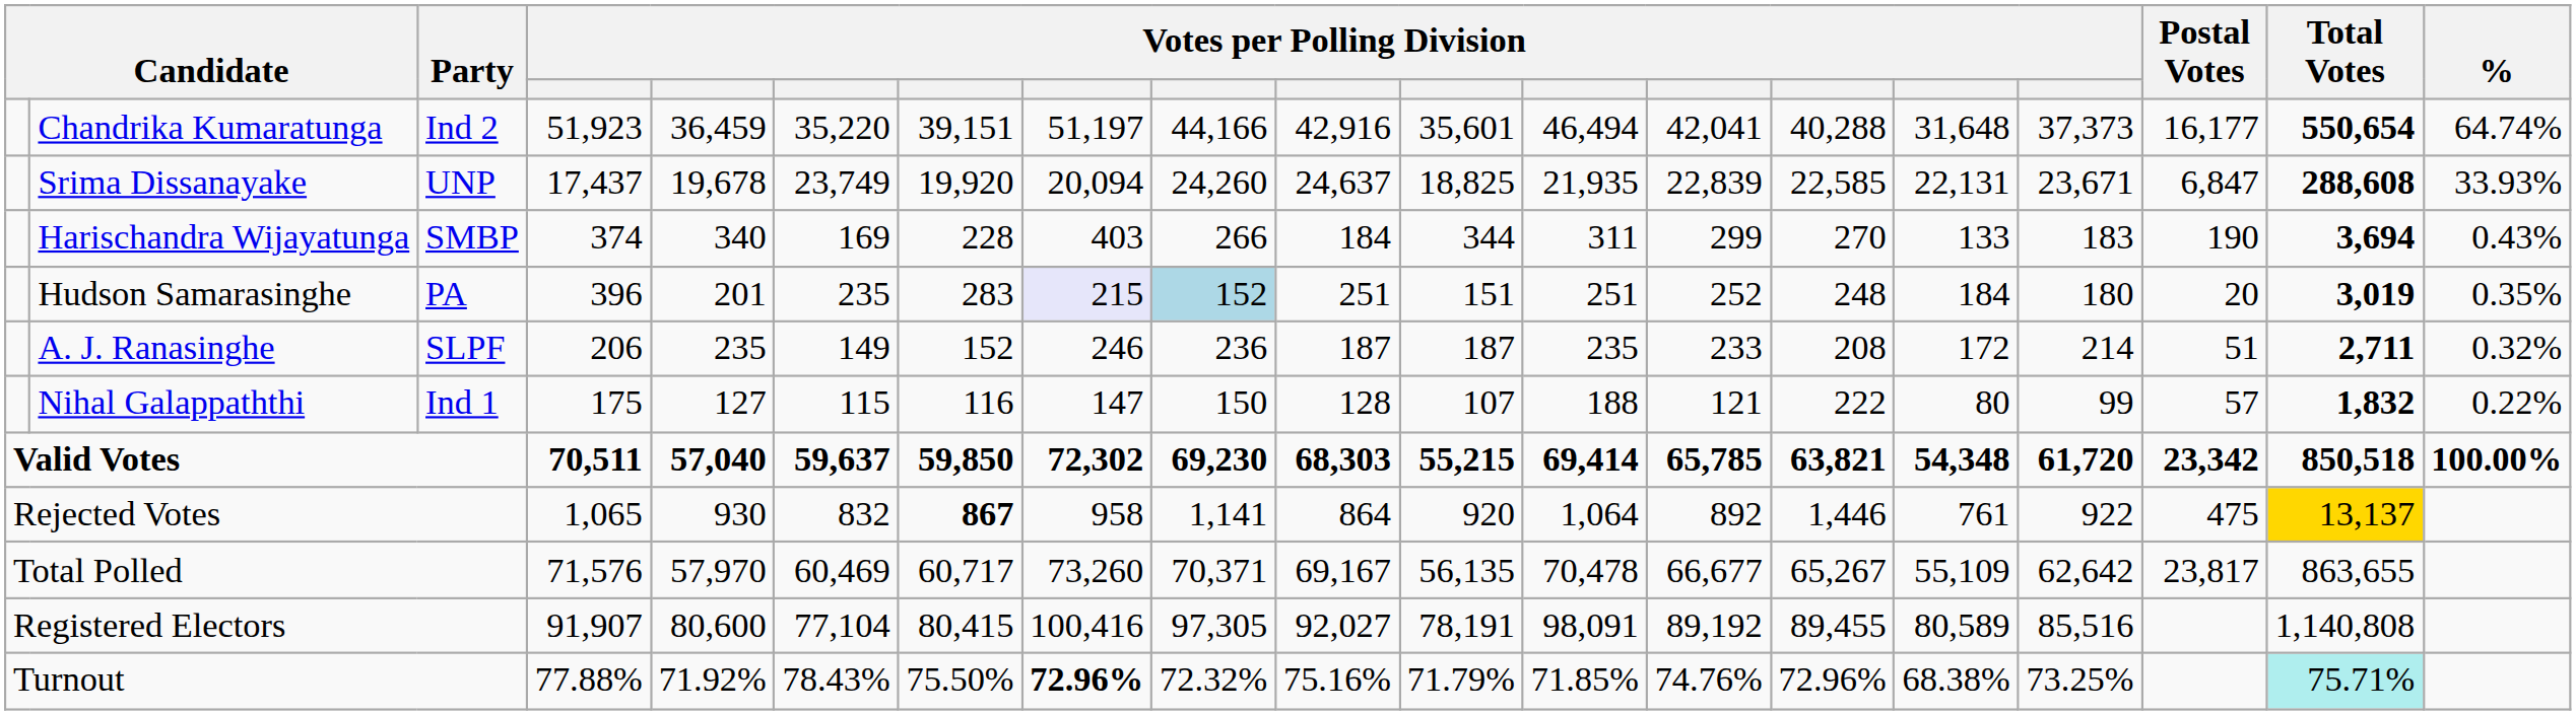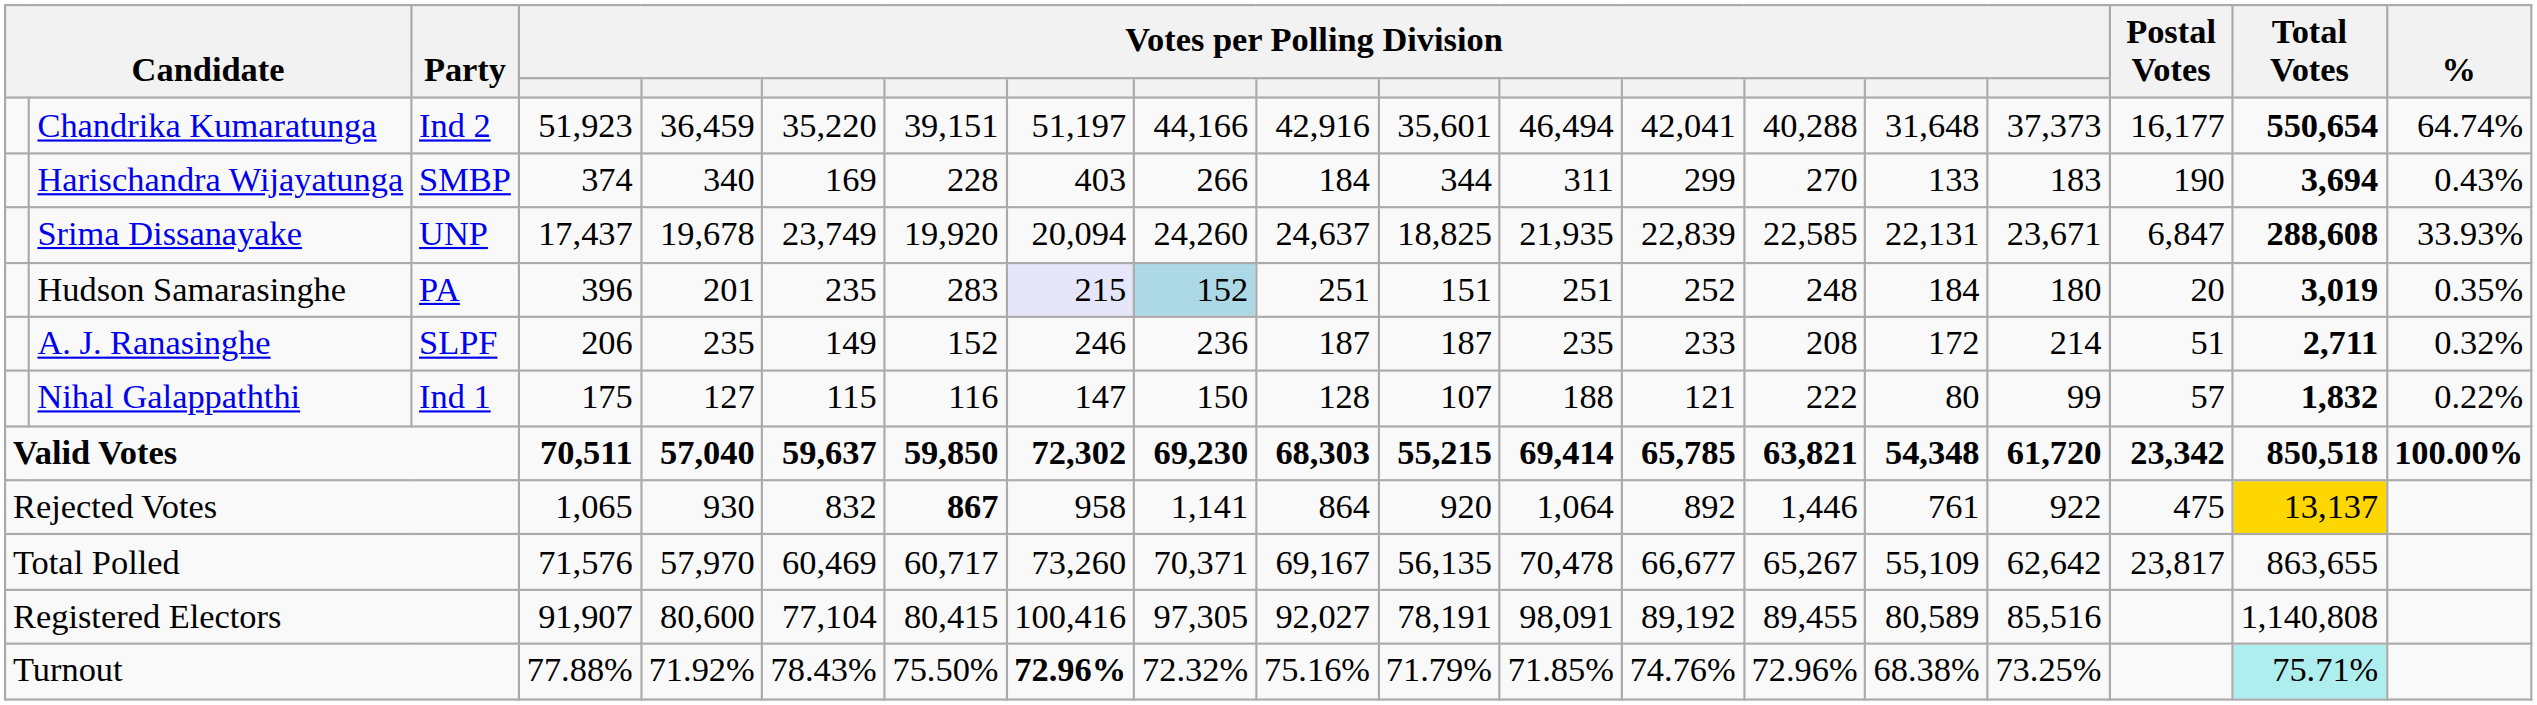 <table class="wikitable" border="1" style="text-align:right;">
 <tr>
 <th align=left valign=bottom rowspan=2 colspan="2" width="180">Candidate</th>
 <th align=left valign=bottom rowspan=2 width="40">Party</th>
 <th colspan=13>Votes per Polling Division</th>
 <th align=center valign=bottom rowspan=2 width="50">Postal<br>Votes</th>
 <th align=center valign=bottom rowspan=2 width="50">Total Votes</th>
 <th align=center valign=bottom rowspan=2 width="50">%</th>
 </tr>
 <tr>
 <th></th>
 <th></th>
 <th></th>
 <th></th>
 <th></th>
 <th></th>
 <th></th>
 <th></th>
 <th></th>
 <th></th>
 <th></th>
 <th></th>
 <th></th>
 </tr>
 <tr>
 <td bgcolor=> </td>
 <td align=left><a href='#'>Chandrika Kumaratunga</a></td>
 <td align=left><a href='#'>Ind 2</a></td>
 <td>51,923</td>
 <td>36,459</td>
 <td>35,220</td>
 <td>39,151</td>
 <td>51,197</td>
 <td>44,166</td>
 <td>42,916</td>
 <td>35,601</td>
 <td>46,494</td>
 <td>42,041</td>
 <td>40,288</td>
 <td>31,648</td>
 <td>37,373</td>
 <td>16,177</td>
 <td><strong>550,654</strong></td>
 <td>64.74%</td>
 </tr>
 <tr>
 <td bgcolor=> </td>
+<td align=left><a href='#'>Harischandra Wijayatunga</a></td>
+<td align=left><a href='#'>SMBP</a></td>
+<td>374</td>
+<td>340</td>
+<td>169</td>
+<td>228</td>
+<td>403</td>
+<td>266</td>
+<td>184</td>
+<td>344</td>
+<td>311</td>
+<td>299</td>
+<td>270</td>
+<td>133</td>
+<td>183</td>
+<td>190</td>
+<td><strong>3,694</strong></td>
+<td>0.43%</td>
+</tr>
+<tr>
+<td bgcolor=> </td>
 <td align=left><a href='#'>Srima Dissanayake</a></td>
 <td align=left><a href='#'>UNP</a></td>
 <td>17,437</td>
 <td>19,678</td>
 <td>23,749</td>
 <td>19,920</td>
 <td>20,094</td>
 <td>24,260</td>
 <td>24,637</td>
 <td>18,825</td>
 <td>21,935</td>
 <td>22,839</td>
 <td>22,585</td>
 <td>22,131</td>
 <td>23,671</td>
 <td>6,847</td>
 <td><strong>288,608</strong></td>
 <td>33.93%</td>
-</tr>
-<tr>
-<td bgcolor=> </td>
-<td align=left><a href='#'>Harischandra Wijayatunga</a></td>
-<td align=left><a href='#'>SMBP</a></td>
-<td>374</td>
-<td>340</td>
-<td>169</td>
-<td>228</td>
-<td>403</td>
-<td>266</td>
-<td>184</td>
-<td>344</td>
-<td>311</td>
-<td>299</td>
-<td>270</td>
-<td>133</td>
-<td>183</td>
-<td>190</td>
-<td><strong>3,694</strong></td>
-<td>0.43%</td>
 </tr>
 <tr>
 <td bgcolor=> </td>
 <td align=left>Hudson Samarasinghe</td>
 <td align=left><a href='#'>PA</a></td>
 <td>396</td>
 <td>201</td>
 <td>235</td>
 <td>283</td>
 <td style="background: lavender;">215</td>
 <td style="background: lightblue;">152</td>
 <td>251</td>
 <td>151</td>
 <td>251</td>
 <td>252</td>
 <td>248</td>
 <td>184</td>
 <td>180</td>
 <td>20</td>
 <td><strong>3,019</strong></td>
 <td>0.35%</td>
 </tr>
 <tr>
 <td bgcolor=> </td>
 <td align=left><a href='#'>A. J. Ranasinghe</a></td>
 <td align=left><a href='#'>SLPF</a></td>
 <td>206</td>
 <td>235</td>
 <td>149</td>
 <td>152</td>
 <td>246</td>
 <td>236</td>
 <td>187</td>
 <td>187</td>
 <td>235</td>
 <td>233</td>
 <td>208</td>
 <td>172</td>
 <td>214</td>
 <td>51</td>
 <td><strong>2,711</strong></td>
 <td>0.32%</td>
 </tr>
 <tr>
 <td bgcolor=> </td>
 <td align=left><a href='#'>Nihal Galappaththi</a></td>
 <td align=left><a href='#'>Ind 1</a></td>
 <td>175</td>
 <td>127</td>
 <td>115</td>
 <td>116</td>
 <td>147</td>
 <td>150</td>
 <td>128</td>
 <td>107</td>
 <td>188</td>
 <td>121</td>
 <td>222</td>
 <td>80</td>
 <td>99</td>
 <td>57</td>
 <td><strong>1,832</strong></td>
 <td>0.22%</td>
 </tr>
 <tr>
 <td align=left colspan=3><strong>Valid Votes</strong></td>
 <td><strong>70,511</strong></td>
 <td><strong>57,040</strong></td>
 <td><strong>59,637</strong></td>
 <td><strong>59,850</strong></td>
 <td><strong>72,302</strong></td>
 <td><strong>69,230</strong></td>
 <td><strong>68,303</strong></td>
 <td><strong>55,215</strong></td>
 <td><strong>69,414</strong></td>
 <td><strong>65,785</strong></td>
 <td><strong>63,821</strong></td>
 <td><strong>54,348</strong></td>
 <td><strong>61,720</strong></td>
 <td><strong>23,342</strong></td>
 <td><strong>850,518</strong></td>
 <td><strong>100.00%</strong></td>
 </tr>
 <tr>
 <td align=left colspan=3>Rejected Votes</td>
 <td>1,065</td>
 <td>930</td>
 <td>832</td>
 <td><strong>867</strong></td>
 <td>958</td>
 <td>1,141</td>
 <td>864</td>
 <td>920</td>
 <td>1,064</td>
 <td>892</td>
 <td>1,446</td>
 <td>761</td>
 <td>922</td>
 <td>475</td>
 <td style="background: gold;">13,137</td>
 <td></td>
 </tr>
 <tr>
 <td align=left colspan=3>Total Polled</td>
 <td>71,576</td>
 <td>57,970</td>
 <td>60,469</td>
 <td>60,717</td>
 <td>73,260</td>
 <td>70,371</td>
 <td>69,167</td>
 <td>56,135</td>
 <td>70,478</td>
 <td>66,677</td>
 <td>65,267</td>
 <td>55,109</td>
 <td>62,642</td>
 <td>23,817</td>
 <td>863,655</td>
 <td></td>
 </tr>
 <tr>
 <td align=left colspan=3>Registered Electors</td>
 <td>91,907</td>
 <td>80,600</td>
 <td>77,104</td>
 <td>80,415</td>
 <td>100,416</td>
 <td>97,305</td>
 <td>92,027</td>
 <td>78,191</td>
 <td>98,091</td>
 <td>89,192</td>
 <td>89,455</td>
 <td>80,589</td>
 <td>85,516</td>
 <td></td>
 <td>1,140,808</td>
 <td></td>
 </tr>
 <tr>
 <td align=left colspan=3>Turnout</td>
 <td>77.88%</td>
 <td>71.92%</td>
 <td>78.43%</td>
 <td>75.50%</td>
 <td><strong>72.96%</strong></td>
 <td>72.32%</td>
 <td>75.16%</td>
 <td>71.79%</td>
 <td>71.85%</td>
 <td>74.76%</td>
 <td>72.96%</td>
 <td>68.38%</td>
 <td>73.25%</td>
 <td></td>
 <td style="background: paleturquoise;">75.71%</td>
 <td></td>
 </tr>
 </table>
